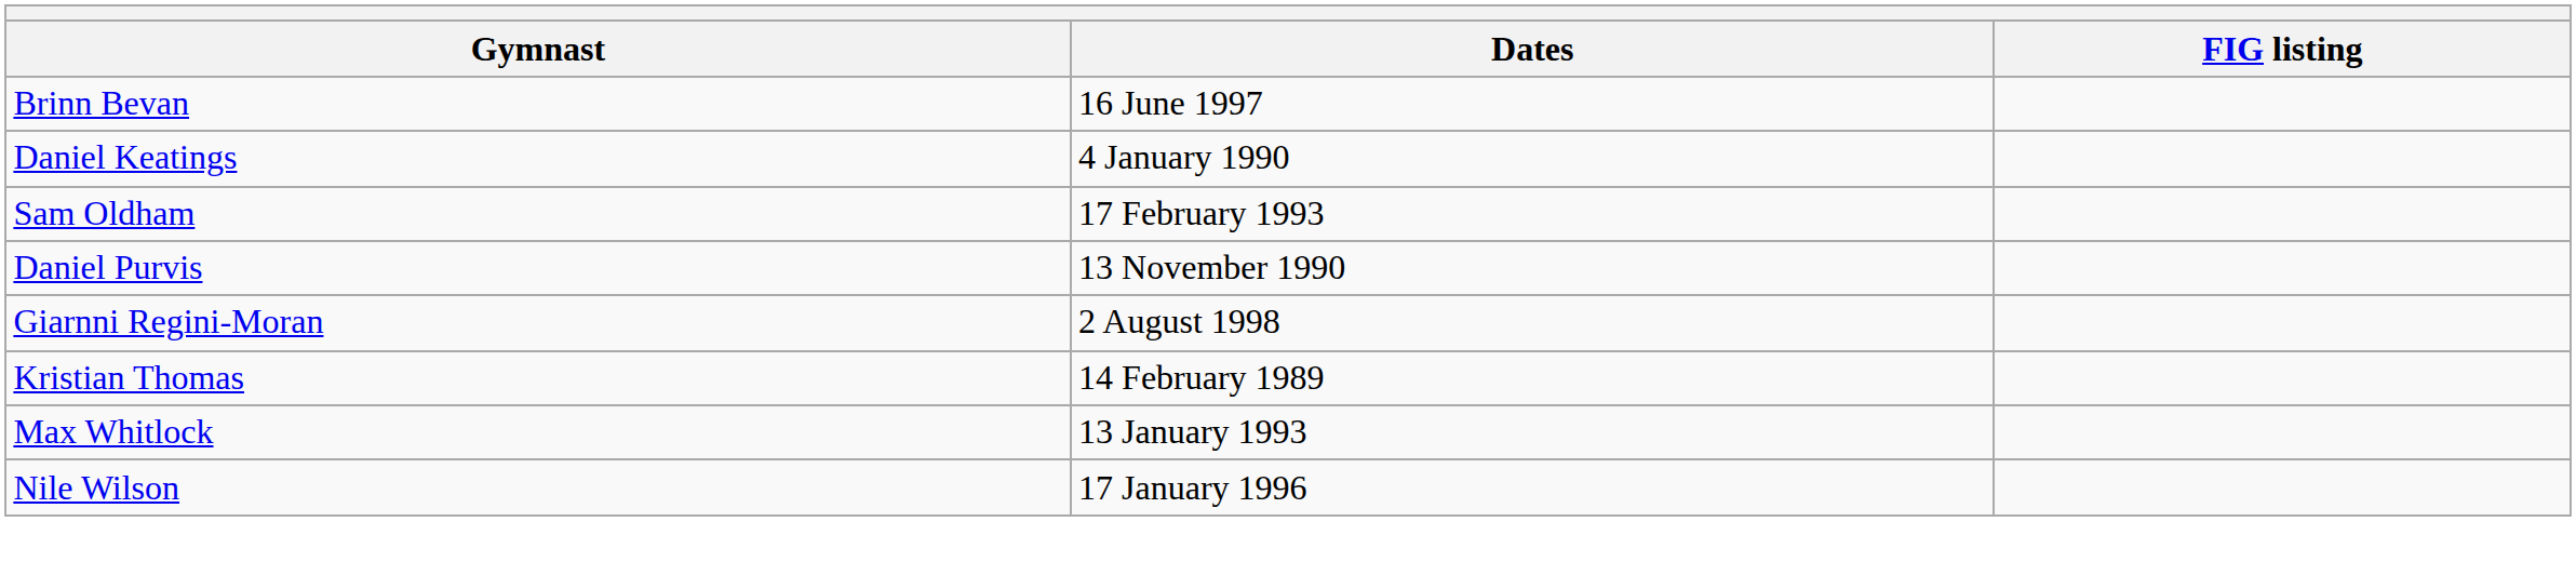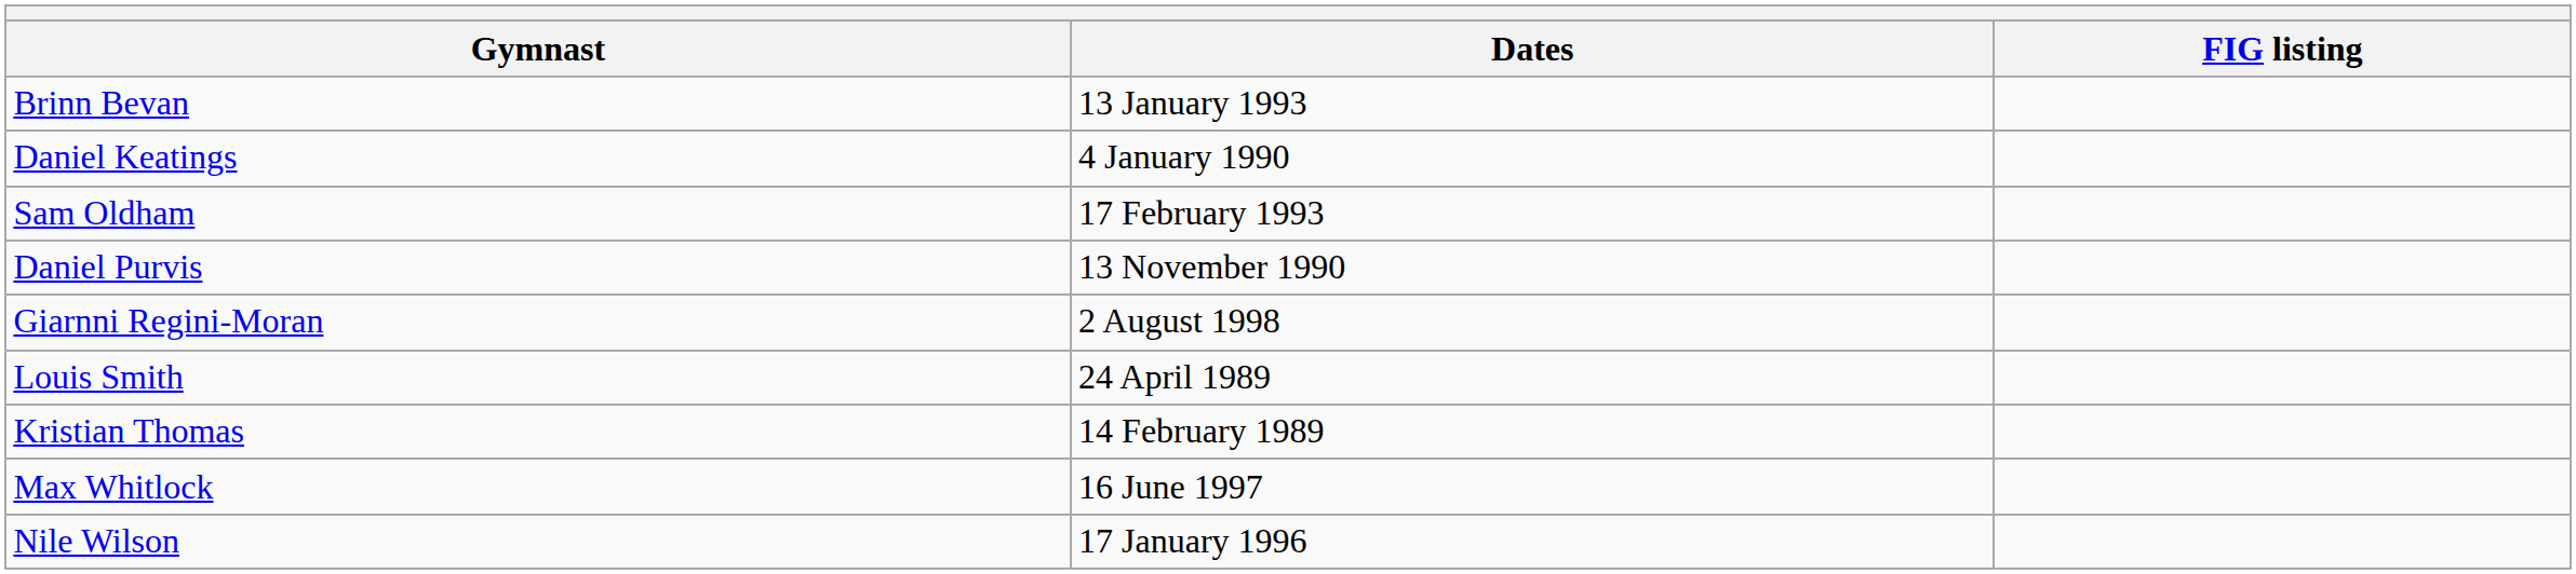 <table class="wikitable mw-collapsible mw-collapsed" width="75%">
 <tr>
 <th colspan="3"></th>
 </tr>
 <tr>
 <th>Gymnast</th>
 <th>Dates</th>
 <th><a href='#'>FIG</a> listing</th>
 </tr>
 <tr>
 <td><a href='#'>Brinn Bevan</a></td>
-<td>16 June 1997</td>
+<td>13 January 1993</td>
 <td></td>
 </tr>
 <tr>
 <td><a href='#'>Daniel Keatings</a></td>
 <td>4 January 1990</td>
 <td></td>
 </tr>
 <tr>
 <td><a href='#'>Sam Oldham</a></td>
 <td>17 February 1993</td>
 <td></td>
 </tr>
 <tr>
 <td><a href='#'>Daniel Purvis</a></td>
 <td>13 November 1990</td>
 <td></td>
 </tr>
 <tr>
 <td><a href='#'>Giarnni Regini-Moran</a></td>
 <td>2 August 1998</td>
 <td></td>
 </tr>
 <tr>
+<td><a href='#'>Louis Smith</a></td>
+<td>24 April 1989</td>
+<td></td>
+</tr>
+<tr>
 <td><a href='#'>Kristian Thomas</a></td>
 <td>14 February 1989</td>
 <td></td>
 </tr>
 <tr>
 <td><a href='#'>Max Whitlock</a></td>
-<td>13 January 1993</td>
+<td>16 June 1997</td>
 <td></td>
 </tr>
 <tr>
 <td><a href='#'>Nile Wilson</a></td>
 <td>17 January 1996</td>
 <td></td>
 </tr>
 </table>
